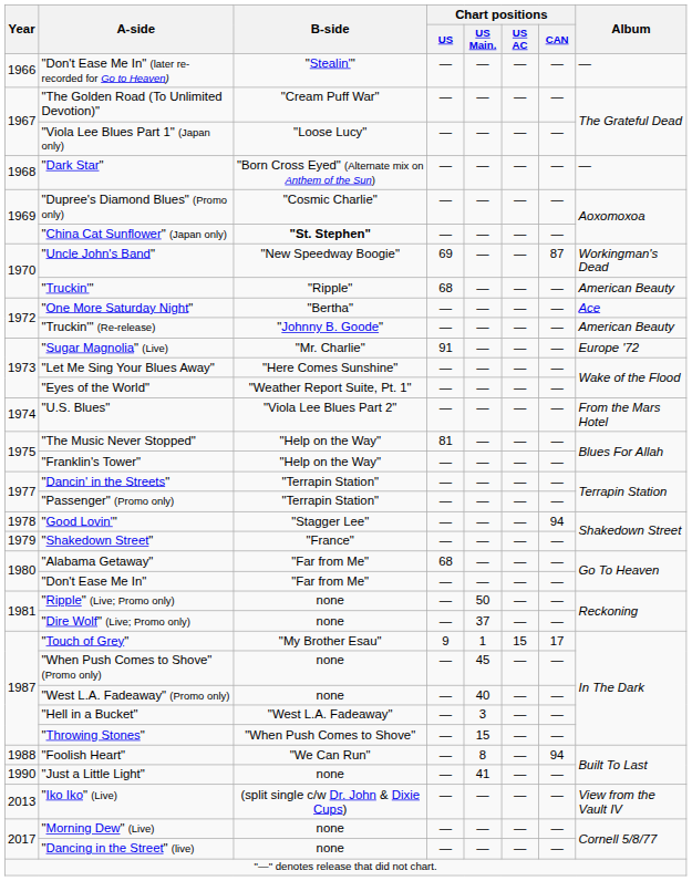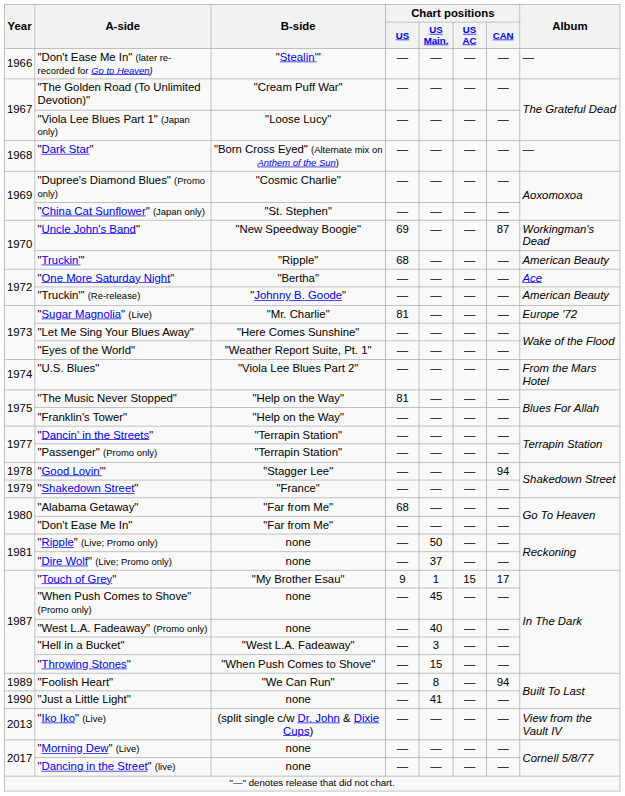 <table class="wikitable">
 <tr>
 <th scope="col" rowspan="2">Year</th>
 <th scope="col" rowspan="2">A-side</th>
 <th scope="col" rowspan="2">B-side</th>
 <th scope="col" colspan="4">Chart positions</th>
 <th scope="col" rowspan="2">Album</th>
 </tr>
 <tr>
 <th scope="col" style="width:3em;font-size:85%"><a href='#'>US</a><br></th>
 <th scope="col" style="width:3em;font-size:85%"><a href='#'>US<br>Main.</a><br></th>
 <th scope="col" style="width:3em;font-size:85%"><a href='#'>US<br>AC</a><br></th>
 <th scope="col" style="width:3em;font-size:85%"><a href='#'>CAN</a><br></th>
 </tr>
 <tr>
 <td style="text-align:center;">1966</td>
 <td style="text-align:left; vertical-align:top;">"Don't Ease Me In" <small>(later re-recorded for <em><a href='#'>Go to Heaven</a>)</em></small></td>
 <td style="text-align:center; vertical-align:top;">"<a href='#'>Stealin'</a>"</td>
 <td style="text-align:center; vertical-align:top;">—</td>
 <td style="text-align:center; vertical-align:top;">—</td>
 <td style="text-align:center; vertical-align:top;">—</td>
 <td style="text-align:center; vertical-align:top;">—</td>
 <td style="text-align:left; vertical-align:top;">—</td>
 </tr>
 <tr>
 <td style="text-align:center;" rowspan="2">1967</td>
 <td style="text-align:left; vertical-align:top;">"The Golden Road (To Unlimited Devotion)"</td>
 <td style="text-align:center; vertical-align:top;">"Cream Puff War"</td>
 <td style="text-align:center; vertical-align:top;">—</td>
 <td style="text-align:center; vertical-align:top;">—</td>
 <td style="text-align:center; vertical-align:top;">—</td>
 <td style="text-align:center; vertical-align:top;">—</td>
 <td style="text-align:left;" rowspan="2"><em>The Grateful Dead</em></td>
 </tr>
 <tr>
 <td style="text-align:left; vertical-align:top;">"Viola Lee Blues Part 1" <small>(Japan only)</small></td>
 <td style="text-align:center; vertical-align:top;">"Loose Lucy"</td>
 <td style="text-align:center; vertical-align:top;">—</td>
 <td style="text-align:center; vertical-align:top;">—</td>
 <td style="text-align:center; vertical-align:top;">—</td>
 <td style="text-align:center; vertical-align:top;">—</td>
 </tr>
 <tr>
 <td style="text-align:center;">1968</td>
 <td style="text-align:left; vertical-align:top;">"<a href='#'>Dark Star</a>"</td>
 <td style="text-align:center; vertical-align:top;">"Born Cross Eyed" <small>(Alternate mix on <em><a href='#'>Anthem of the Sun</a></em>)</small></td>
 <td style="text-align:center; vertical-align:top;">—</td>
 <td style="text-align:center; vertical-align:top;">—</td>
 <td style="text-align:center; vertical-align:top;">—</td>
 <td style="text-align:center; vertical-align:top;">—</td>
 <td style="text-align:left; vertical-align:top;">—</td>
 </tr>
 <tr>
 <td style="text-align:center;" rowspan="2">1969</td>
 <td style="text-align:left; vertical-align:top;">"Dupree's Diamond Blues" <small>(Promo only)</small></td>
 <td style="text-align:center; vertical-align:top;">"Cosmic Charlie"</td>
 <td style="text-align:center; vertical-align:top;">—</td>
 <td style="text-align:center; vertical-align:top;">—</td>
 <td style="text-align:center; vertical-align:top;">—</td>
 <td style="text-align:center; vertical-align:top;">—</td>
 <td style="text-align:left;" rowspan="2"><em>Aoxomoxoa</em></td>
 </tr>
 <tr>
 <td style="text-align:left; vertical-align:top;">"<a href='#'>China Cat Sunflower</a>" <small>(Japan only)</small></td>
-<td style="text-align:center; vertical-align:top;"><strong>"St. Stephen"</strong></td>
+<td style="text-align:center; vertical-align:top;">"St. Stephen"</td>
 <td style="text-align:center; vertical-align:top;">—</td>
 <td style="text-align:center; vertical-align:top;">—</td>
 <td style="text-align:center; vertical-align:top;">—</td>
 <td style="text-align:center; vertical-align:top;">—</td>
 </tr>
 <tr>
 <td style="text-align:center;" rowspan="2">1970</td>
 <td style="text-align:left; vertical-align:top;">"<a href='#'>Uncle John's Band</a>"</td>
 <td style="text-align:center; vertical-align:top;">"New Speedway Boogie"</td>
 <td style="text-align:center; vertical-align:top;">69</td>
 <td style="text-align:center; vertical-align:top;">—</td>
 <td style="text-align:center; vertical-align:top;">—</td>
 <td style="text-align:center; vertical-align:top;">87</td>
 <td style="text-align:left;" rowspan="1"><em>Workingman's Dead</em></td>
 </tr>
 <tr>
 <td style="text-align:left; vertical-align:top;">"<a href='#'>Truckin'</a>"</td>
 <td style="text-align:center; vertical-align:top;">"Ripple"</td>
 <td style="text-align:center; vertical-align:top;">68</td>
 <td style="text-align:center; vertical-align:top;">—</td>
 <td style="text-align:center; vertical-align:top;">—</td>
 <td style="text-align:center; vertical-align:top;">—</td>
 <td style="text-align:left; vertical-align:top;"><em>American Beauty</em></td>
 </tr>
 <tr>
 <td style="text-align:center;" rowspan="2">1972</td>
 <td style="text-align:left; vertical-align:top;">"<a href='#'>One More Saturday Night</a>"</td>
 <td style="text-align:center; vertical-align:top;">"Bertha"</td>
 <td style="text-align:center; vertical-align:top;">—</td>
 <td style="text-align:center; vertical-align:top;">—</td>
 <td style="text-align:center; vertical-align:top;">—</td>
 <td style="text-align:center; vertical-align:top;">—</td>
 <td style="text-align:left; vertical-align:top;"><em><a href='#'>Ace</a></em></td>
 </tr>
 <tr>
 <td style="text-align:left; vertical-align:top;">"Truckin'" <small>(Re-release)</small></td>
 <td style="text-align:center; vertical-align:top;">"<a href='#'>Johnny B. Goode</a>"</td>
 <td style="text-align:center; vertical-align:top;">—</td>
 <td style="text-align:center; vertical-align:top;">—</td>
 <td style="text-align:center; vertical-align:top;">—</td>
 <td style="text-align:center; vertical-align:top;">—</td>
 <td style="text-align:left; vertical-align:top;"><em>American Beauty</em></td>
 </tr>
 <tr>
 <td style="text-align:center;" rowspan="3">1973</td>
 <td style="text-align:left; vertical-align:top;">"<a href='#'>Sugar Magnolia</a>" <small>(Live)</small></td>
 <td style="text-align:center; vertical-align:top;">"Mr. Charlie"</td>
-<td style="text-align:center; vertical-align:top;">91</td>
+<td style="text-align:center; vertical-align:top;">81</td>
 <td style="text-align:center; vertical-align:top;">—</td>
 <td style="text-align:center; vertical-align:top;">—</td>
 <td style="text-align:center; vertical-align:top;">—</td>
 <td style="text-align:left; vertical-align:top;"><em>Europe '72</em></td>
 </tr>
 <tr>
 <td style="text-align:left; vertical-align:top;">"Let Me Sing Your Blues Away"</td>
 <td style="text-align:center; vertical-align:top;">"Here Comes Sunshine"</td>
 <td style="text-align:center; vertical-align:top;">—</td>
 <td style="text-align:center; vertical-align:top;">—</td>
 <td style="text-align:center; vertical-align:top;">—</td>
 <td style="text-align:center; vertical-align:top;">—</td>
 <td style="text-align:left;" rowspan="2"><em>Wake of the Flood</em></td>
 </tr>
 <tr>
 <td style="text-align:left; vertical-align:top;">"Eyes of the World"</td>
 <td style="text-align:center; vertical-align:top;">"Weather Report Suite, Pt. 1"</td>
 <td style="text-align:center; vertical-align:top;">—</td>
 <td style="text-align:center; vertical-align:top;">—</td>
 <td style="text-align:center; vertical-align:top;">—</td>
 <td style="text-align:center; vertical-align:top;">—</td>
 </tr>
 <tr>
 <td style="text-align:center;">1974</td>
 <td style="text-align:left; vertical-align:top;">"U.S. Blues"</td>
 <td style="text-align:center; vertical-align:top;">"Viola Lee Blues Part 2"</td>
 <td style="text-align:center; vertical-align:top;">—</td>
 <td style="text-align:center; vertical-align:top;">—</td>
 <td style="text-align:center; vertical-align:top;">—</td>
 <td style="text-align:center; vertical-align:top;">—</td>
 <td style="text-align:left; vertical-align:top;"><em>From the Mars Hotel</em></td>
 </tr>
 <tr>
 <td style="text-align:center;" rowspan="2">1975</td>
 <td style="text-align:left; vertical-align:top;">"The Music Never Stopped"</td>
 <td style="text-align:center; vertical-align:top;">"Help on the Way"</td>
 <td style="text-align:center; vertical-align:top;">81</td>
 <td style="text-align:center; vertical-align:top;">—</td>
 <td style="text-align:center; vertical-align:top;">—</td>
 <td style="text-align:center; vertical-align:top;">—</td>
 <td style="text-align:left;" rowspan="2"><em>Blues For Allah</em></td>
 </tr>
 <tr>
 <td style="text-align:left; vertical-align:top;">"Franklin's Tower"</td>
 <td style="text-align:center; vertical-align:top;">"Help on the Way"</td>
 <td style="text-align:center; vertical-align:top;">—</td>
 <td style="text-align:center; vertical-align:top;">—</td>
 <td style="text-align:center; vertical-align:top;">—</td>
 <td style="text-align:center; vertical-align:top;">—</td>
 </tr>
 <tr>
 <td style="text-align:center;" rowspan="2">1977</td>
 <td style="text-align:left; vertical-align:top;">"<a href='#'>Dancin' in the Streets</a>"</td>
 <td style="text-align:center; vertical-align:top;">"Terrapin Station"</td>
 <td style="text-align:center; vertical-align:top;">—</td>
 <td style="text-align:center; vertical-align:top;">—</td>
 <td style="text-align:center; vertical-align:top;">—</td>
 <td style="text-align:center; vertical-align:top;">—</td>
 <td style="text-align:left;" rowspan="2"><em>Terrapin Station</em></td>
 </tr>
 <tr>
 <td style="text-align:left; vertical-align:top;">"Passenger" <small>(Promo only)</small></td>
 <td style="text-align:center; vertical-align:top;">"Terrapin Station"</td>
 <td style="text-align:center; vertical-align:top;">—</td>
 <td style="text-align:center; vertical-align:top;">—</td>
 <td style="text-align:center; vertical-align:top;">—</td>
 <td style="text-align:center; vertical-align:top;">—</td>
 </tr>
 <tr>
 <td style="text-align:center;">1978</td>
 <td style="text-align:left; vertical-align:top;">"<a href='#'>Good Lovin'</a>"</td>
 <td style="text-align:center; vertical-align:top;">"Stagger Lee"</td>
 <td style="text-align:center; vertical-align:top;">—</td>
 <td style="text-align:center; vertical-align:top;">—</td>
 <td style="text-align:center; vertical-align:top;">—</td>
 <td style="text-align:center; vertical-align:top;">94</td>
 <td style="text-align:left;" rowspan="2"><em>Shakedown Street</em></td>
 </tr>
 <tr>
 <td style="text-align:center;">1979</td>
 <td style="text-align:left; vertical-align:top;">"<a href='#'>Shakedown Street</a>"</td>
 <td style="text-align:center; vertical-align:top;">"France"</td>
 <td style="text-align:center; vertical-align:top;">—</td>
 <td style="text-align:center; vertical-align:top;">—</td>
 <td style="text-align:center; vertical-align:top;">—</td>
 <td style="text-align:center; vertical-align:top;">—</td>
 </tr>
 <tr>
 <td style="text-align:center;" rowspan="2">1980</td>
 <td style="text-align:left; vertical-align:top;">"Alabama Getaway"</td>
 <td style="text-align:center; vertical-align:top;">"Far from Me"</td>
 <td style="text-align:center; vertical-align:top;">68</td>
 <td style="text-align:center; vertical-align:top;">—</td>
 <td style="text-align:center; vertical-align:top;">—</td>
 <td style="text-align:center; vertical-align:top;">—</td>
 <td style="text-align:left;" rowspan="2"><em>Go To Heaven</em></td>
 </tr>
 <tr>
 <td style="text-align:left; vertical-align:top;">"Don't Ease Me In"</td>
 <td style="text-align:center; vertical-align:top;">"Far from Me"</td>
 <td style="text-align:center; vertical-align:top;">—</td>
 <td style="text-align:center; vertical-align:top;">—</td>
 <td style="text-align:center; vertical-align:top;">—</td>
 <td style="text-align:center; vertical-align:top;">—</td>
 </tr>
 <tr>
 <td style="text-align:center;" rowspan="2">1981</td>
 <td style="text-align:left; vertical-align:top;">"<a href='#'>Ripple</a>" <small>(Live; Promo only)</small></td>
 <td style="text-align:center; vertical-align:top;">none</td>
 <td style="text-align:center; vertical-align:top;">—</td>
 <td style="text-align:center; vertical-align:top;">50</td>
 <td style="text-align:center; vertical-align:top;">—</td>
 <td style="text-align:center; vertical-align:top;">—</td>
 <td style="text-align:left;" rowspan="2"><em>Reckoning</em></td>
 </tr>
 <tr>
 <td style="text-align:left; vertical-align:top;">"<a href='#'>Dire Wolf</a>" <small>(Live; Promo only)</small></td>
 <td style="text-align:center; vertical-align:top;">none</td>
 <td style="text-align:center; vertical-align:top;">—</td>
 <td style="text-align:center; vertical-align:top;">37</td>
 <td style="text-align:center; vertical-align:top;">—</td>
 <td style="text-align:center; vertical-align:top;">—</td>
 </tr>
 <tr>
 <td style="text-align:center;" rowspan="5">1987</td>
 <td style="text-align:left; vertical-align:top;">"<a href='#'>Touch of Grey</a>"</td>
 <td style="text-align:center; vertical-align:top;">"My Brother Esau"</td>
 <td style="text-align:center; vertical-align:top;">9</td>
 <td style="text-align:center; vertical-align:top;">1</td>
 <td style="text-align:center; vertical-align:top;">15</td>
 <td style="text-align:center; vertical-align:top;">17</td>
 <td style="text-align:left;" rowspan="5"><em>In The Dark</em></td>
 </tr>
 <tr>
 <td style="text-align:left; vertical-align:top;">"When Push Comes to Shove" <small>(Promo only)</small></td>
 <td style="text-align:center; vertical-align:top;">none</td>
 <td style="text-align:center; vertical-align:top;">—</td>
 <td style="text-align:center; vertical-align:top;">45</td>
 <td style="text-align:center; vertical-align:top;">—</td>
 <td style="text-align:center; vertical-align:top;">—</td>
 </tr>
 <tr>
 <td style="text-align:left; vertical-align:top;">"West L.A. Fadeaway" <small>(Promo only)</small></td>
 <td style="text-align:center; vertical-align:top;">none</td>
 <td style="text-align:center; vertical-align:top;">—</td>
 <td style="text-align:center; vertical-align:top;">40</td>
 <td style="text-align:center; vertical-align:top;">—</td>
 <td style="text-align:center; vertical-align:top;">—</td>
 </tr>
 <tr>
 <td style="text-align:left; vertical-align:top;">"Hell in a Bucket"</td>
 <td style="text-align:center; vertical-align:top;">"West L.A. Fadeaway"</td>
 <td style="text-align:center; vertical-align:top;">—</td>
 <td style="text-align:center; vertical-align:top;">3</td>
 <td style="text-align:center; vertical-align:top;">—</td>
 <td style="text-align:center; vertical-align:top;">—</td>
 </tr>
 <tr>
 <td style="text-align:left; vertical-align:top;">"<a href='#'>Throwing Stones</a>"</td>
 <td style="text-align:center; vertical-align:top;">"When Push Comes to Shove"</td>
 <td style="text-align:center; vertical-align:top;">—</td>
 <td style="text-align:center; vertical-align:top;">15</td>
 <td style="text-align:center; vertical-align:top;">—</td>
 <td style="text-align:center; vertical-align:top;">—</td>
 </tr>
 <tr>
-<td style="text-align:center;">1988</td>
+<td style="text-align:center;">1989</td>
 <td style="text-align:left; vertical-align:top;">"Foolish Heart"</td>
 <td style="text-align:center; vertical-align:top;">"We Can Run"</td>
 <td style="text-align:center; vertical-align:top;">—</td>
 <td style="text-align:center; vertical-align:top;">8</td>
 <td style="text-align:center; vertical-align:top;">—</td>
 <td style="text-align:center; vertical-align:top;">94</td>
 <td style="text-align:left;" rowspan="2"><em>Built To Last</em></td>
 </tr>
 <tr>
 <td style="text-align:center;">1990</td>
 <td style="text-align:left; vertical-align:top;">"Just a Little Light"</td>
 <td style="text-align:center; vertical-align:top;">none</td>
 <td style="text-align:center; vertical-align:top;">—</td>
 <td style="text-align:center; vertical-align:top;">41</td>
 <td style="text-align:center; vertical-align:top;">—</td>
 <td style="text-align:center; vertical-align:top;">—</td>
 </tr>
 <tr>
 <td style="text-align:center;">2013</td>
 <td style="text-align:left; vertical-align:top;">"<a href='#'>Iko Iko</a>" <small>(Live)</small></td>
 <td style="text-align:center; vertical-align:top;">(split single c/w <a href='#'>Dr. John</a> & <a href='#'>Dixie Cups</a>)</td>
 <td style="text-align:center; vertical-align:top;">—</td>
 <td style="text-align:center; vertical-align:top;">—</td>
 <td style="text-align:center; vertical-align:top;">—</td>
 <td style="text-align:center; vertical-align:top;">—</td>
 <td style="text-align:left;" rowspan="1"><em>View from the Vault IV</em></td>
 </tr>
 <tr>
 <td style="text-align:center;" rowspan="2">2017</td>
 <td style="text-align:left; vertical-align:top;">"<a href='#'>Morning Dew</a>" <small>(Live)</small></td>
 <td style="text-align:center; vertical-align:top;">none</td>
 <td style="text-align:center; vertical-align:top;">—</td>
 <td style="text-align:center; vertical-align:top;">—</td>
 <td style="text-align:center; vertical-align:top;">—</td>
 <td style="text-align:center; vertical-align:top;">—</td>
 <td style="text-align:left;" rowspan="2"><em>Cornell 5/8/77</em></td>
 </tr>
 <tr>
 <td style="text-align:left; vertical-align:top;">"<a href='#'>Dancing in the Street</a>" <small>(live)</small></td>
 <td style="text-align:center; vertical-align:top;">none</td>
 <td style="text-align:center; vertical-align:top;">—</td>
 <td style="text-align:center; vertical-align:top;">—</td>
 <td style="text-align:center; vertical-align:top;">—</td>
 <td style="text-align:center; vertical-align:top;">—</td>
 </tr>
 <tr>
 <td colspan="23" style="text-align:center; font-size:85%">"—" denotes release that did not chart.</td>
 </tr>
 </table>
